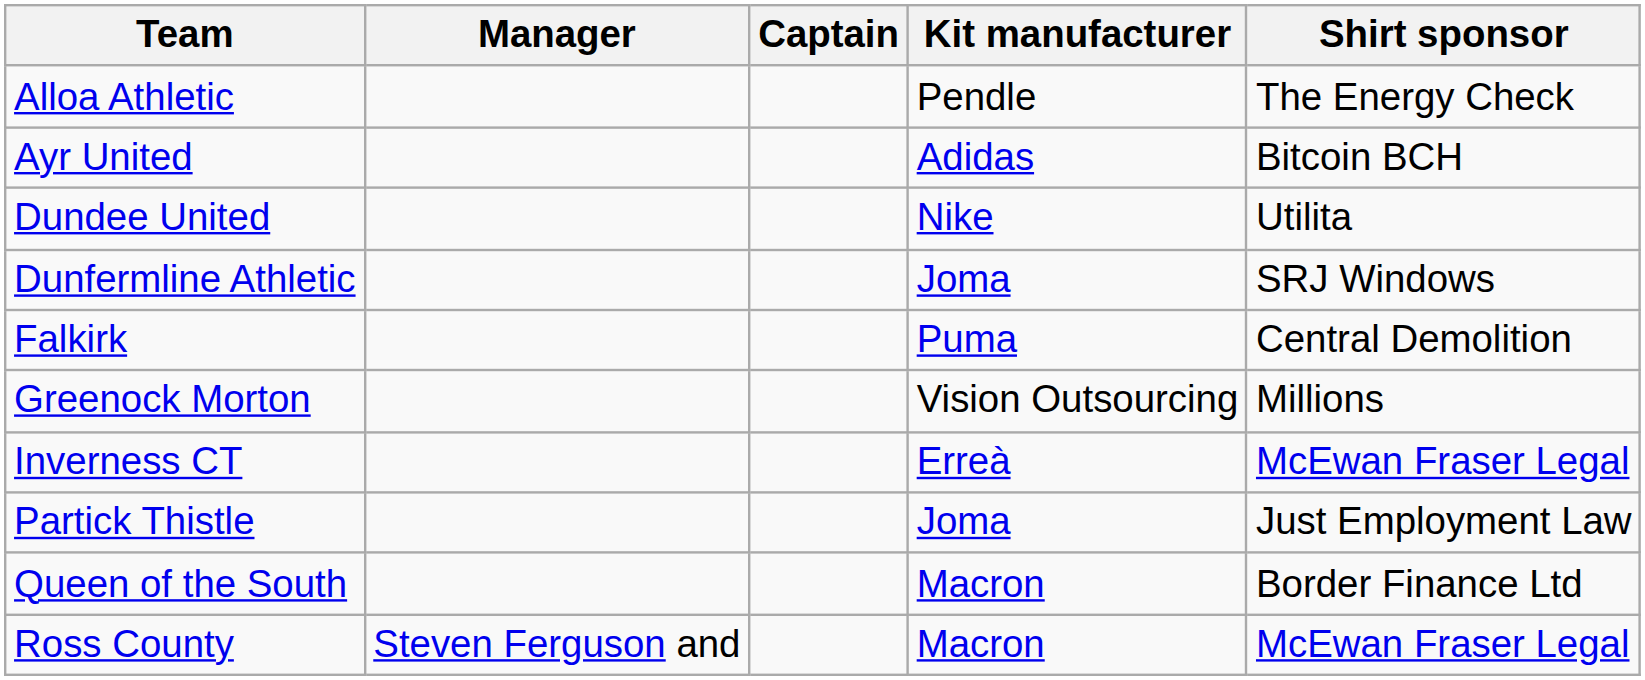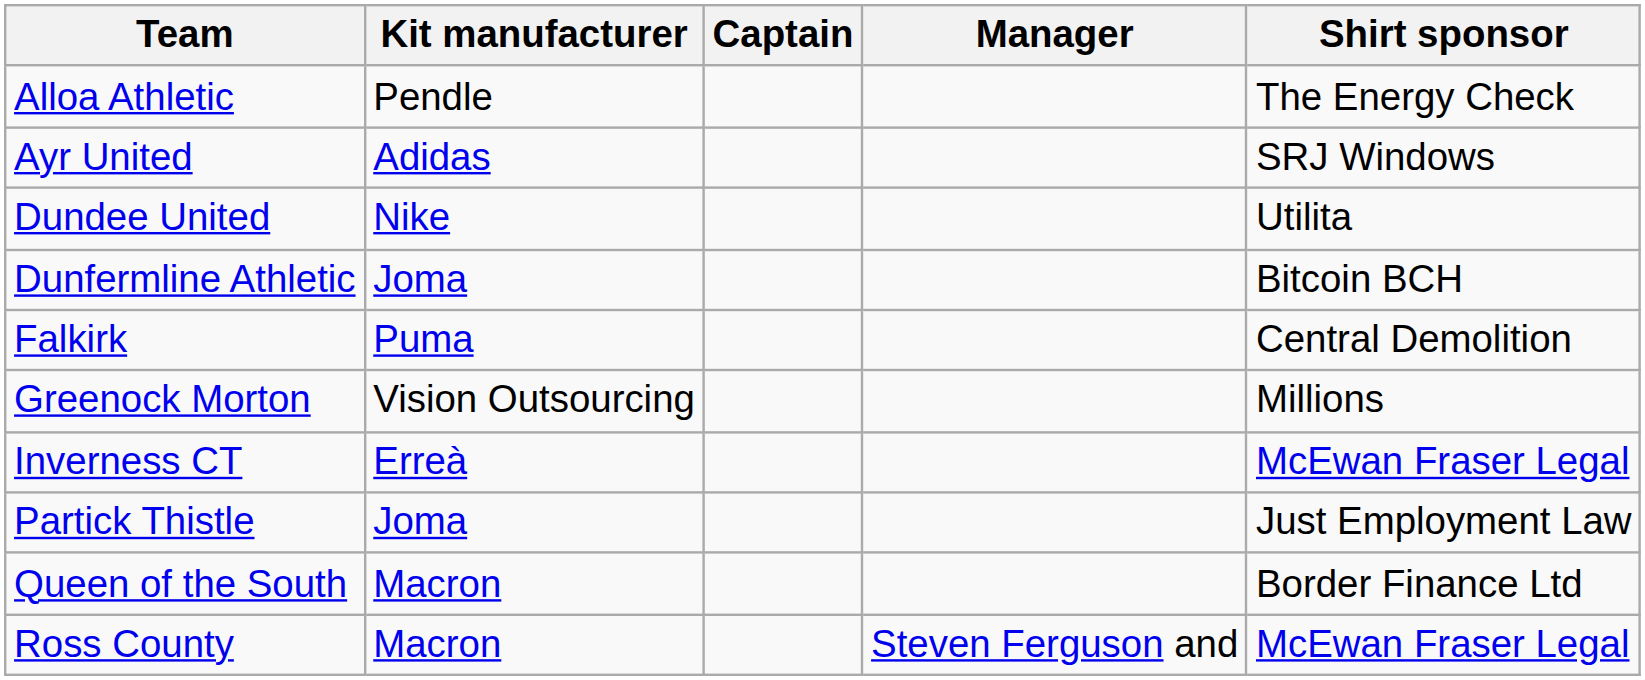 <table class="wikitable sortable">
 <tr>
 <th>Team</th>
+<th>Kit manufacturer</th>
+<th>Captain</th>
 <th>Manager</th>
-<th>Captain</th>
-<th>Kit manufacturer</th>
 <th>Shirt sponsor</th>
 </tr>
 <tr>
 <td><a href='#'>Alloa Athletic</a></td>
+<td>Pendle</td>
 <td> </td>
 <td> </td>
-<td>Pendle</td>
 <td>The Energy Check</td>
 </tr>
 <tr>
 <td><a href='#'>Ayr United</a></td>
+<td><a href='#'>Adidas</a></td>
 <td> </td>
 <td> </td>
-<td><a href='#'>Adidas</a></td>
-<td>Bitcoin BCH</td>
+<td>SRJ Windows</td>
 </tr>
 <tr>
 <td><a href='#'>Dundee United</a></td>
+<td><a href='#'>Nike</a></td>
 <td> </td>
 <td> </td>
-<td><a href='#'>Nike</a></td>
 <td>Utilita</td>
 </tr>
 <tr>
 <td><a href='#'>Dunfermline Athletic</a></td>
+<td><a href='#'>Joma</a></td>
 <td> </td>
 <td> </td>
-<td><a href='#'>Joma</a></td>
-<td>SRJ Windows</td>
+<td>Bitcoin BCH</td>
 </tr>
 <tr>
 <td><a href='#'>Falkirk</a></td>
+<td><a href='#'>Puma</a></td>
 <td> </td>
 <td> </td>
-<td><a href='#'>Puma</a></td>
 <td>Central Demolition</td>
 </tr>
 <tr>
 <td><a href='#'>Greenock Morton</a></td>
+<td>Vision Outsourcing</td>
 <td> </td>
 <td> </td>
-<td>Vision Outsourcing</td>
 <td>Millions</td>
 </tr>
 <tr>
 <td><a href='#'>Inverness CT</a></td>
+<td><a href='#'>Erreà</a></td>
 <td> </td>
 <td> </td>
-<td><a href='#'>Erreà</a></td>
 <td><a href='#'>McEwan Fraser Legal</a></td>
 </tr>
 <tr>
 <td><a href='#'>Partick Thistle</a></td>
+<td><a href='#'>Joma</a></td>
 <td> </td>
 <td> </td>
-<td><a href='#'>Joma</a></td>
 <td>Just Employment Law</td>
 </tr>
 <tr>
 <td><a href='#'>Queen of the South</a></td>
+<td><a href='#'>Macron</a></td>
 <td> </td>
 <td> </td>
-<td><a href='#'>Macron</a></td>
 <td>Border Finance Ltd</td>
 </tr>
 <tr>
 <td><a href='#'>Ross County</a></td>
+<td><a href='#'>Macron</a></td>
+<td> </td>
 <td> <a href='#'>Steven Ferguson</a> and  </td>
-<td> </td>
-<td><a href='#'>Macron</a></td>
 <td><a href='#'>McEwan Fraser Legal</a></td>
 </tr>
 </table>
